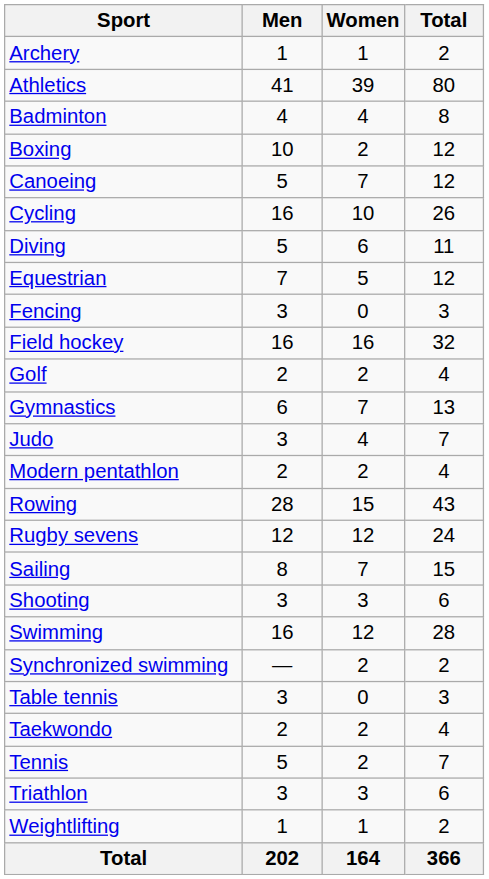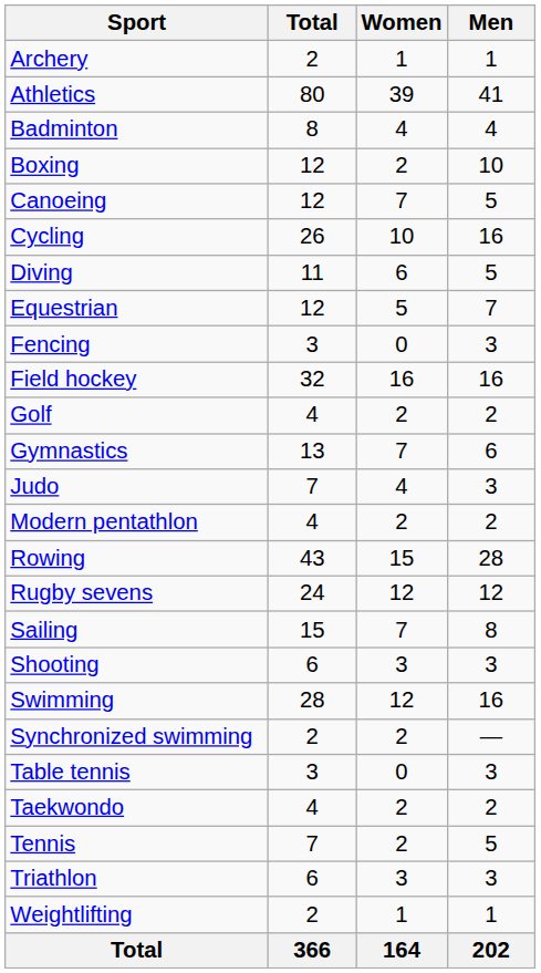 <table class="wikitable sortable" style="text-align:center;">
 <tr>
 <th width=180>Sport</th>
+<th width=55>Total</th>
+<th width=55>Women</th>
 <th width=55>Men</th>
-<th width=55>Women</th>
-<th width=55>Total</th>
 </tr>
 <tr>
 <td align=left><a href='#'>Archery</a></td>
+<td>2</td>
 <td>1</td>
 <td>1</td>
-<td>2</td>
 </tr>
 <tr>
 <td align=left><a href='#'>Athletics</a></td>
+<td>80</td>
+<td>39</td>
 <td>41</td>
-<td>39</td>
-<td>80</td>
 </tr>
 <tr>
 <td align=left><a href='#'>Badminton</a></td>
+<td>8</td>
 <td>4</td>
 <td>4</td>
-<td>8</td>
 </tr>
 <tr>
 <td align=left><a href='#'>Boxing</a></td>
+<td>12</td>
+<td>2</td>
 <td>10</td>
-<td>2</td>
-<td>12</td>
 </tr>
 <tr>
 <td align=left><a href='#'>Canoeing</a></td>
+<td>12</td>
+<td>7</td>
 <td>5</td>
-<td>7</td>
-<td>12</td>
 </tr>
 <tr>
 <td align=left><a href='#'>Cycling</a></td>
+<td>26</td>
+<td>10</td>
 <td>16</td>
-<td>10</td>
-<td>26</td>
 </tr>
 <tr>
 <td align=left><a href='#'>Diving</a></td>
+<td>11</td>
+<td>6</td>
 <td>5</td>
-<td>6</td>
-<td>11</td>
 </tr>
 <tr>
 <td align=left><a href='#'>Equestrian</a></td>
+<td>12</td>
+<td>5</td>
 <td>7</td>
-<td>5</td>
-<td>12</td>
 </tr>
 <tr>
 <td align=left><a href='#'>Fencing</a></td>
 <td>3</td>
 <td>0</td>
 <td>3</td>
 </tr>
 <tr>
 <td align=left><a href='#'>Field hockey</a></td>
+<td>32</td>
 <td>16</td>
 <td>16</td>
-<td>32</td>
 </tr>
 <tr>
 <td align=left><a href='#'>Golf</a></td>
+<td>4</td>
 <td>2</td>
 <td>2</td>
-<td>4</td>
 </tr>
 <tr>
 <td align=left><a href='#'>Gymnastics</a></td>
+<td>13</td>
+<td>7</td>
 <td>6</td>
-<td>7</td>
-<td>13</td>
 </tr>
 <tr>
 <td align=left><a href='#'>Judo</a></td>
+<td>7</td>
+<td>4</td>
 <td>3</td>
-<td>4</td>
-<td>7</td>
 </tr>
 <tr>
 <td align=left><a href='#'>Modern pentathlon</a></td>
+<td>4</td>
 <td>2</td>
 <td>2</td>
-<td>4</td>
 </tr>
 <tr>
 <td align=left><a href='#'>Rowing</a></td>
+<td>43</td>
+<td>15</td>
 <td>28</td>
-<td>15</td>
-<td>43</td>
 </tr>
 <tr>
 <td align=left><a href='#'>Rugby sevens</a></td>
+<td>24</td>
 <td>12</td>
 <td>12</td>
-<td>24</td>
 </tr>
 <tr>
 <td align=left><a href='#'>Sailing</a></td>
+<td>15</td>
+<td>7</td>
 <td>8</td>
-<td>7</td>
-<td>15</td>
 </tr>
 <tr>
 <td align=left><a href='#'>Shooting</a></td>
+<td>6</td>
 <td>3</td>
 <td>3</td>
-<td>6</td>
 </tr>
 <tr>
 <td align=left><a href='#'>Swimming</a></td>
+<td>28</td>
+<td>12</td>
 <td>16</td>
-<td>12</td>
-<td>28</td>
 </tr>
 <tr>
 <td align=left><a href='#'>Synchronized swimming</a></td>
-<td>—</td>
 <td>2</td>
 <td>2</td>
+<td>—</td>
 </tr>
 <tr>
 <td align=left><a href='#'>Table tennis</a></td>
 <td>3</td>
 <td>0</td>
 <td>3</td>
 </tr>
 <tr>
 <td align=left><a href='#'>Taekwondo</a></td>
+<td>4</td>
 <td>2</td>
 <td>2</td>
-<td>4</td>
 </tr>
 <tr>
 <td align=left><a href='#'>Tennis</a></td>
+<td>7</td>
+<td>2</td>
 <td>5</td>
-<td>2</td>
-<td>7</td>
 </tr>
 <tr>
 <td align=left><a href='#'>Triathlon</a></td>
+<td>6</td>
 <td>3</td>
 <td>3</td>
-<td>6</td>
 </tr>
 <tr>
 <td align=left><a href='#'>Weightlifting</a></td>
+<td>2</td>
 <td>1</td>
 <td>1</td>
-<td>2</td>
 </tr>
 <tr>
 <th>Total</th>
+<th>366</th>
+<th>164</th>
 <th>202</th>
-<th>164</th>
-<th>366</th>
 </tr>
 </table>
